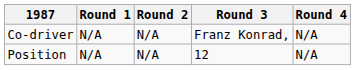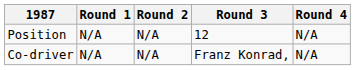 <table class="wikitable">
 <tr>
 <th>1987</th>
 <th>Round 1</th>
 <th>Round 2</th>
 <th>Round 3</th>
 <th>Round 4</th>
 </tr>
 <tr>
+<td>Position</td>
+<td>N/A</td>
+<td>N/A</td>
+<td>12</td>
+<td>N/A</td>
+</tr>
+<tr>
 <td>Co-driver</td>
 <td>N/A</td>
 <td>N/A</td>
 <td>Franz Konrad, </td>
 <td>N/A</td>
 </tr>
-<tr>
-<td>Position</td>
-<td>N/A</td>
-<td>N/A</td>
-<td>12</td>
-<td>N/A</td>
-</tr>
 </table>
